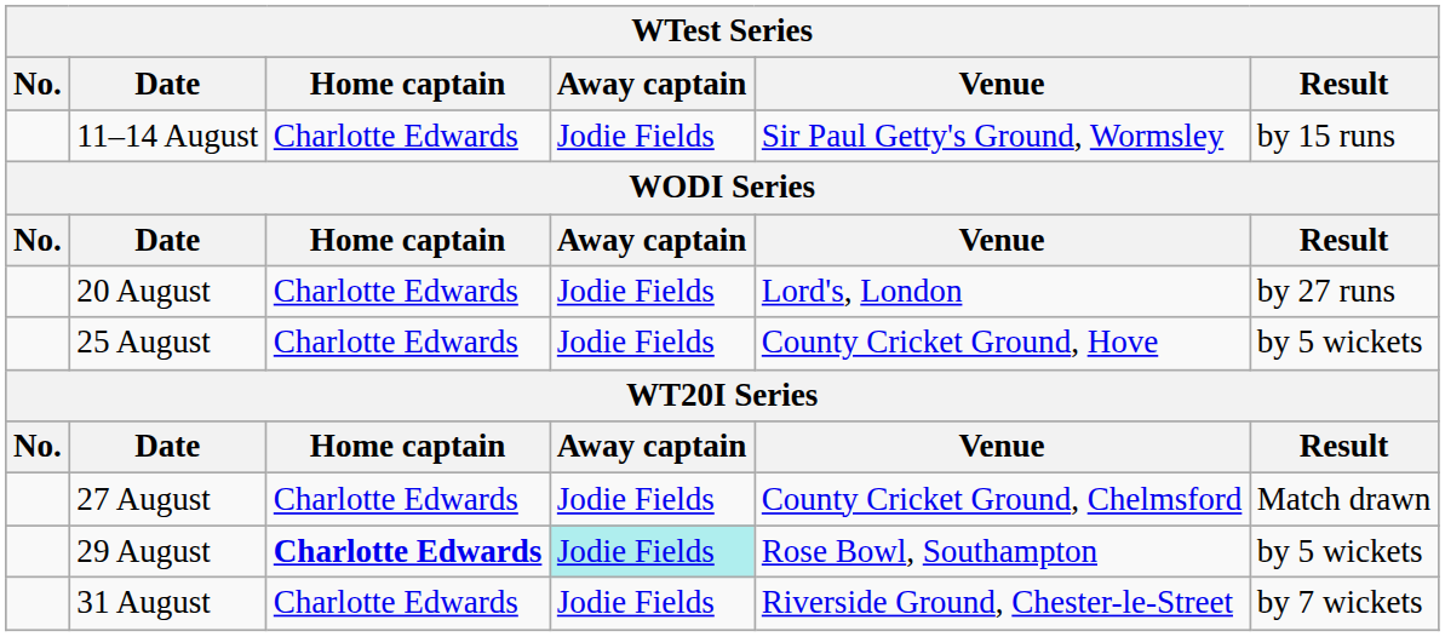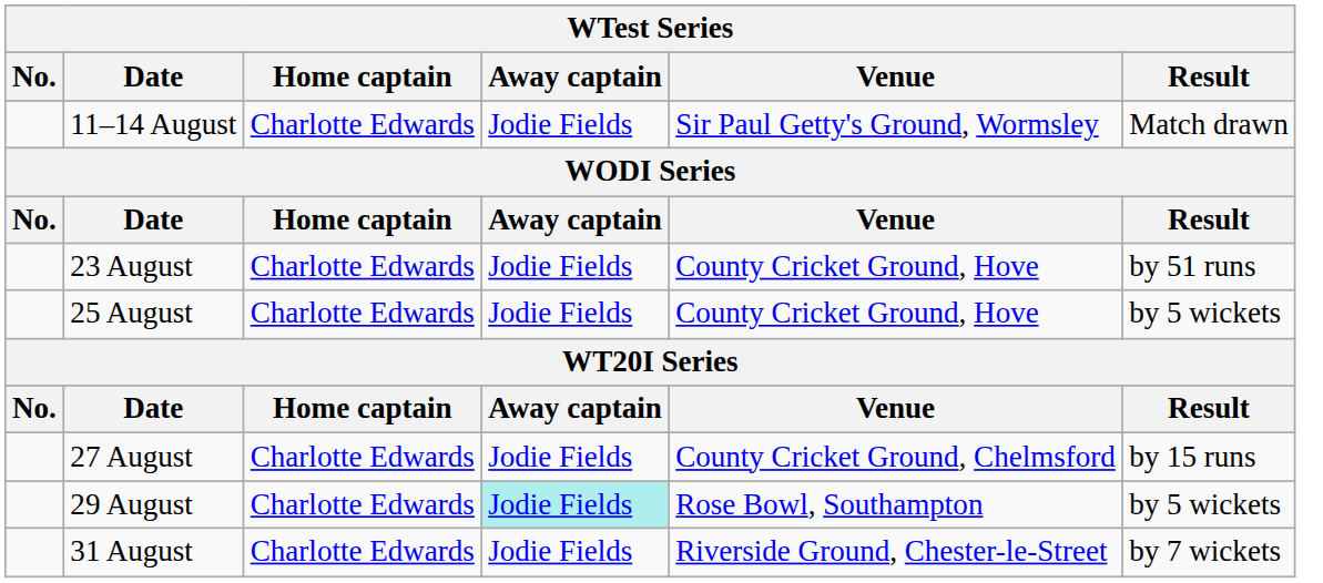 <table class="wikitable">
 <tr>
 <th colspan="6">WTest Series</th>
 </tr>
 <tr>
 <th>No.</th>
 <th>Date</th>
 <th>Home captain</th>
 <th>Away captain</th>
 <th>Venue</th>
 <th>Result</th>
 </tr>
 <tr>
 <td></td>
 <td>11–14 August</td>
 <td><a href='#'>Charlotte Edwards</a></td>
 <td><a href='#'>Jodie Fields</a></td>
 <td><a href='#'>Sir Paul Getty's Ground</a>, <a href='#'>Wormsley</a></td>
-<td> by 15 runs</td>
+<td>Match drawn</td>
 </tr>
 <tr>
 <th colspan="6">WODI Series</th>
 </tr>
 <tr>
 <th>No.</th>
 <th>Date</th>
 <th>Home captain</th>
 <th>Away captain</th>
 <th>Venue</th>
 <th>Result</th>
 </tr>
 <tr>
 <td></td>
-<td>20 August</td>
+<td>23 August</td>
 <td><a href='#'>Charlotte Edwards</a></td>
 <td><a href='#'>Jodie Fields</a></td>
-<td><a href='#'>Lord's</a>, <a href='#'>London</a></td>
-<td> by 27 runs</td>
+<td><a href='#'>County Cricket Ground</a>, <a href='#'>Hove</a></td>
+<td> by 51 runs</td>
 </tr>
 <tr>
 <td></td>
 <td>25 August</td>
 <td><a href='#'>Charlotte Edwards</a></td>
 <td><a href='#'>Jodie Fields</a></td>
 <td><a href='#'>County Cricket Ground</a>, <a href='#'>Hove</a></td>
 <td> by 5 wickets</td>
 </tr>
 <tr>
 <th colspan="6">WT20I Series</th>
 </tr>
 <tr>
 <th>No.</th>
 <th>Date</th>
 <th>Home captain</th>
 <th>Away captain</th>
 <th>Venue</th>
 <th>Result</th>
 </tr>
 <tr>
 <td></td>
 <td>27 August</td>
 <td><a href='#'>Charlotte Edwards</a></td>
 <td><a href='#'>Jodie Fields</a></td>
 <td><a href='#'>County Cricket Ground</a>, <a href='#'>Chelmsford</a></td>
-<td>Match drawn</td>
+<td> by 15 runs</td>
 </tr>
 <tr>
 <td></td>
 <td>29 August</td>
-<td><strong><a href='#'>Charlotte Edwards</a></strong></td>
+<td><a href='#'>Charlotte Edwards</a></td>
 <td style="background: paleturquoise;"><a href='#'>Jodie Fields</a></td>
 <td><a href='#'>Rose Bowl</a>, <a href='#'>Southampton</a></td>
 <td> by 5 wickets</td>
 </tr>
 <tr>
 <td></td>
 <td>31 August</td>
 <td><a href='#'>Charlotte Edwards</a></td>
 <td><a href='#'>Jodie Fields</a></td>
 <td><a href='#'>Riverside Ground</a>, <a href='#'>Chester-le-Street</a></td>
 <td> by 7 wickets</td>
 </tr>
 </table>
